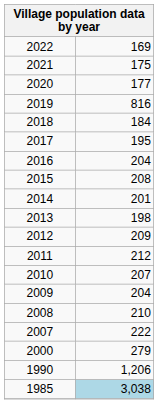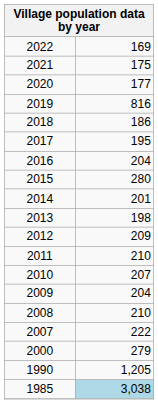 <table class="wikitable" width=200>
 <tr>
 <th colspan=2>Village population data by year</th>
 </tr>
 <tr>
 <td align="center">2022</td>
 <td align="right">169</td>
 </tr>
 <tr>
 <td align="center">2021</td>
 <td align="right">175</td>
 </tr>
 <tr>
 <td align="center">2020</td>
 <td align="right">177</td>
 </tr>
 <tr>
 <td align="center">2019</td>
 <td align="right">816</td>
 </tr>
 <tr>
 <td align="center">2018</td>
-<td align="right">184</td>
+<td align="right">186</td>
 </tr>
 <tr>
 <td align="center">2017</td>
 <td align="right">195</td>
 </tr>
 <tr>
 <td align="center">2016</td>
 <td align="right">204</td>
 </tr>
 <tr>
 <td align="center">2015</td>
-<td align="right">208</td>
+<td align="right">280</td>
 </tr>
 <tr>
 <td align="center">2014</td>
 <td align="right">201</td>
 </tr>
 <tr>
 <td align="center">2013</td>
 <td align="right">198</td>
 </tr>
 <tr>
 <td align="center">2012</td>
 <td align="right">209</td>
 </tr>
 <tr>
 <td align="center">2011</td>
-<td align="right">212</td>
+<td align="right">210</td>
 </tr>
 <tr>
 <td align="center">2010</td>
 <td align="right">207</td>
 </tr>
 <tr>
 <td align="center">2009</td>
 <td align="right">204</td>
 </tr>
 <tr>
 <td align="center">2008</td>
 <td align="right">210</td>
 </tr>
 <tr>
 <td align="center">2007</td>
 <td align="right">222</td>
 </tr>
 <tr>
 <td align="center">2000</td>
 <td align="right">279</td>
 </tr>
 <tr>
 <td align="center">1990</td>
-<td align="right">1,206</td>
+<td align="right">1,205</td>
 </tr>
 <tr>
 <td align="center">1985</td>
 <td align="right" style="background: lightblue;">3,038</td>
 </tr>
 <tr>
 </tr>
 </table>
